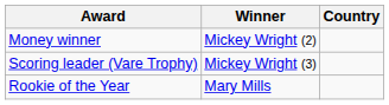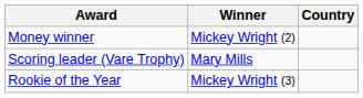 <table class="wikitable">
 <tr>
 <th>Award</th>
 <th>Winner</th>
 <th>Country</th>
 </tr>
 <tr>
 <td><a href='#'>Money winner</a></td>
 <td><a href='#'>Mickey Wright</a> <small>(2)</small></td>
 <td></td>
 </tr>
 <tr>
 <td><a href='#'>Scoring leader (Vare Trophy)</a></td>
-<td><a href='#'>Mickey Wright</a> <small>(3)</small></td>
+<td><a href='#'>Mary Mills</a></td>
 <td></td>
 </tr>
 <tr>
 <td><a href='#'>Rookie of the Year</a></td>
-<td><a href='#'>Mary Mills</a></td>
+<td><a href='#'>Mickey Wright</a> <small>(3)</small></td>
 <td></td>
 </tr>
 </table>
